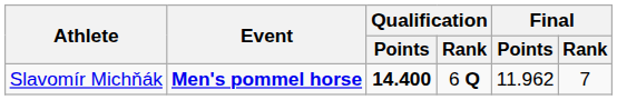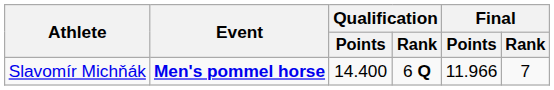 <table class="wikitable" style="font-size:90%">
 <tr>
 <th rowspan=2>Athlete</th>
 <th rowspan=2>Event</th>
 <th colspan=2>Qualification</th>
 <th colspan=2>Final</th>
 </tr>
 <tr style="font-size:95%">
 <th>Points</th>
 <th>Rank</th>
 <th>Points</th>
 <th>Rank</th>
 </tr>
 <tr align=center>
 <td align=left><a href='#'>Slavomír Michňák</a></td>
 <td align=left><strong><a href='#'>Men's pommel horse</a></strong></td>
-<td><strong>14.400</strong></td>
+<td>14.400</td>
 <td>6 <strong>Q</strong></td>
-<td>11.962</td>
+<td>11.966</td>
 <td>7</td>
 </tr>
 </table>
